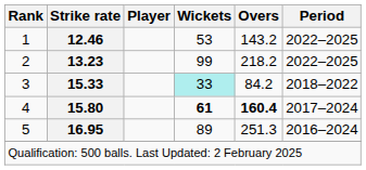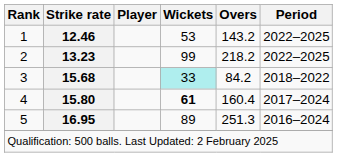 <table class="wikitable sortable">
 <tr>
 <th scope=col>Rank</th>
 <th scope=col>Strike rate</th>
 <th scope=col>Player</th>
 <th scope=col>Wickets</th>
 <th scope=col>Overs</th>
 <th scope=col>Period</th>
 </tr>
 <tr>
 <td align=center>1</td>
 <th scope=row style=text-align:center;>12.46</th>
 <td></td>
 <td align=center>53</td>
 <td align=center>143.2</td>
 <td>2022–2025</td>
 </tr>
 <tr>
 <td align=center>2</td>
 <th scope=row style=text-align:center;>13.23</th>
 <td></td>
 <td align=center>99</td>
 <td align=center>218.2</td>
 <td>2022–2025</td>
 </tr>
 <tr>
 <td align=center>3</td>
-<th scope=row style=text-align:center;>15.33</th>
+<th scope=row style=text-align:center;>15.68</th>
 <td></td>
 <td align=center style="background: paleturquoise;">33</td>
 <td align=center>84.2</td>
 <td>2018–2022</td>
 </tr>
 <tr>
 <td align=center>4</td>
 <th scope=row style=text-align:center;>15.80</th>
 <td></td>
 <td align=center><strong>61</strong></td>
-<td align=center><strong>160.4</strong></td>
+<td align=center>160.4</td>
 <td>2017–2024</td>
 </tr>
 <tr>
 <td align=center>5</td>
 <th scope=row style=text-align:center;>16.95</th>
 <td></td>
 <td align=center>89</td>
 <td align=center>251.3</td>
 <td>2016–2024</td>
 </tr>
 <tr>
 </tr>
 <tr class=sortbottom>
 <td colspan=7><small>Qualification: 500 balls. Last Updated: 2 February 2025</small></td>
 </tr>
 </table>
